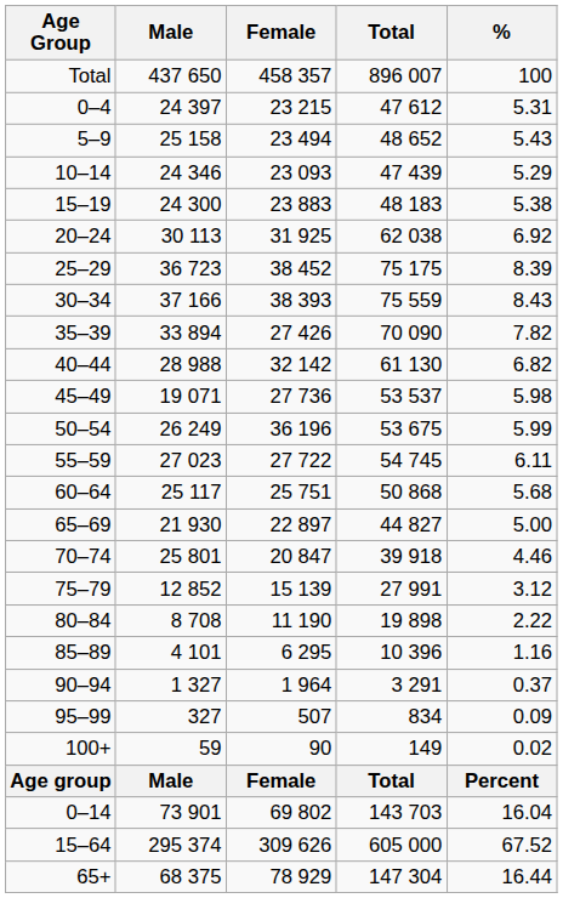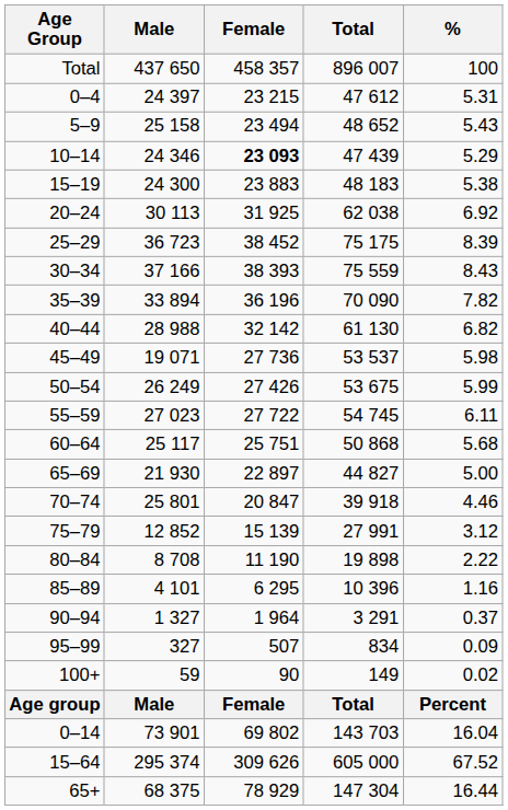 <table class="wikitable">
 <tr>
 <th width="80pt">Age Group</th>
 <th width="80pt">Male</th>
 <th width="80pt">Female</th>
 <th width="80pt">Total</th>
 <th width="80pt">%</th>
 </tr>
 <tr>
 <td align="right">Total</td>
 <td align="right">437 650</td>
 <td align="right">458 357</td>
 <td align="right">896 007</td>
 <td align="right">100</td>
 </tr>
 <tr>
 <td align="right">0–4</td>
 <td align="right">24 397</td>
 <td align="right">23 215</td>
 <td align="right">47 612</td>
 <td align="right">5.31</td>
 </tr>
 <tr>
 <td align="right">5–9</td>
 <td align="right">25 158</td>
 <td align="right">23 494</td>
 <td align="right">48 652</td>
 <td align="right">5.43</td>
 </tr>
 <tr>
 <td align="right">10–14</td>
 <td align="right">24 346</td>
-<td align="right">23 093</td>
+<td align="right"><strong>23 093</strong></td>
 <td align="right">47 439</td>
 <td align="right">5.29</td>
 </tr>
 <tr>
 <td align="right">15–19</td>
 <td align="right">24 300</td>
 <td align="right">23 883</td>
 <td align="right">48 183</td>
 <td align="right">5.38</td>
 </tr>
 <tr>
 <td align="right">20–24</td>
 <td align="right">30 113</td>
 <td align="right">31 925</td>
 <td align="right">62 038</td>
 <td align="right">6.92</td>
 </tr>
 <tr>
 <td align="right">25–29</td>
 <td align="right">36 723</td>
 <td align="right">38 452</td>
 <td align="right">75 175</td>
 <td align="right">8.39</td>
 </tr>
 <tr>
 <td align="right">30–34</td>
 <td align="right">37 166</td>
 <td align="right">38 393</td>
 <td align="right">75 559</td>
 <td align="right">8.43</td>
 </tr>
 <tr>
 <td align="right">35–39</td>
 <td align="right">33 894</td>
-<td align="right">27 426</td>
+<td align="right">36 196</td>
 <td align="right">70 090</td>
 <td align="right">7.82</td>
 </tr>
 <tr>
 <td align="right">40–44</td>
 <td align="right">28 988</td>
 <td align="right">32 142</td>
 <td align="right">61 130</td>
 <td align="right">6.82</td>
 </tr>
 <tr>
 <td align="right">45–49</td>
 <td align="right">19 071</td>
 <td align="right">27 736</td>
 <td align="right">53 537</td>
 <td align="right">5.98</td>
 </tr>
 <tr>
 <td align="right">50–54</td>
 <td align="right">26 249</td>
-<td align="right">36 196</td>
+<td align="right">27 426</td>
 <td align="right">53 675</td>
 <td align="right">5.99</td>
 </tr>
 <tr>
 <td align="right">55–59</td>
 <td align="right">27 023</td>
 <td align="right">27 722</td>
 <td align="right">54 745</td>
 <td align="right">6.11</td>
 </tr>
 <tr>
 <td align="right">60–64</td>
 <td align="right">25 117</td>
 <td align="right">25 751</td>
 <td align="right">50 868</td>
 <td align="right">5.68</td>
 </tr>
 <tr>
 <td align="right">65–69</td>
 <td align="right">21 930</td>
 <td align="right">22 897</td>
 <td align="right">44 827</td>
 <td align="right">5.00</td>
 </tr>
 <tr>
 <td align="right">70–74</td>
 <td align="right">25 801</td>
 <td align="right">20 847</td>
 <td align="right">39 918</td>
 <td align="right">4.46</td>
 </tr>
 <tr>
 <td align="right">75–79</td>
 <td align="right">12 852</td>
 <td align="right">15 139</td>
 <td align="right">27 991</td>
 <td align="right">3.12</td>
 </tr>
 <tr>
 <td align="right">80–84</td>
 <td align="right">8 708</td>
 <td align="right">11 190</td>
 <td align="right">19 898</td>
 <td align="right">2.22</td>
 </tr>
 <tr>
 <td align="right">85–89</td>
 <td align="right">4 101</td>
 <td align="right">6 295</td>
 <td align="right">10 396</td>
 <td align="right">1.16</td>
 </tr>
 <tr>
 <td align="right">90–94</td>
 <td align="right">1 327</td>
 <td align="right">1 964</td>
 <td align="right">3 291</td>
 <td align="right">0.37</td>
 </tr>
 <tr>
 <td align="right">95–99</td>
 <td align="right">327</td>
 <td align="right">507</td>
 <td align="right">834</td>
 <td align="right">0.09</td>
 </tr>
 <tr>
 <td align="right">100+</td>
 <td align="right">59</td>
 <td align="right">90</td>
 <td align="right">149</td>
 <td align="right">0.02</td>
 </tr>
 <tr>
 <th width="50">Age group</th>
 <th width="80pt">Male</th>
 <th width="80">Female</th>
 <th width="80">Total</th>
 <th width="50">Percent</th>
 </tr>
 <tr>
 <td align="right">0–14</td>
 <td align="right">73 901</td>
 <td align="right">69 802</td>
 <td align="right">143 703</td>
 <td align="right">16.04</td>
 </tr>
 <tr>
 <td align="right">15–64</td>
 <td align="right">295 374</td>
 <td align="right">309 626</td>
 <td align="right">605 000</td>
 <td align="right">67.52</td>
 </tr>
 <tr>
 <td align="right">65+</td>
 <td align="right">68 375</td>
 <td align="right">78 929</td>
 <td align="right">147 304</td>
 <td align="right">16.44</td>
 </tr>
 <tr>
 </tr>
 </table>
